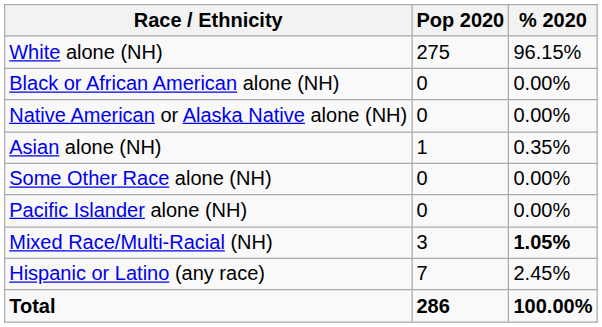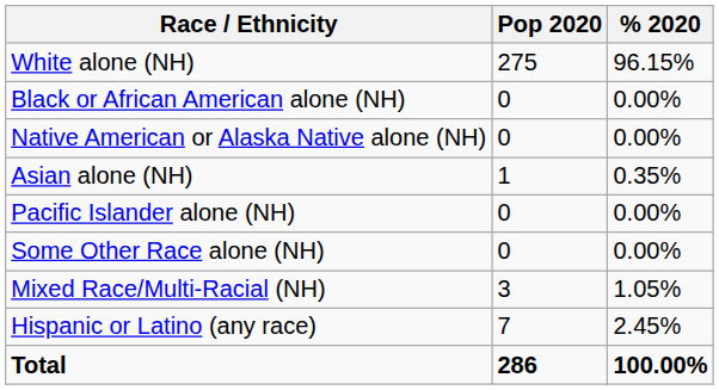 <table class="wikitable">
 <tr>
 <th>Race / Ethnicity</th>
 <th>Pop 2020</th>
 <th>% 2020</th>
 </tr>
 <tr>
 <td><a href='#'>White</a> alone (NH)</td>
 <td>275</td>
 <td>96.15%</td>
 </tr>
 <tr>
 <td><a href='#'>Black or African American</a> alone (NH)</td>
 <td>0</td>
 <td>0.00%</td>
 </tr>
 <tr>
 <td><a href='#'>Native American</a> or <a href='#'>Alaska Native</a> alone (NH)</td>
 <td>0</td>
 <td>0.00%</td>
 </tr>
 <tr>
 <td><a href='#'>Asian</a> alone (NH)</td>
 <td>1</td>
 <td>0.35%</td>
 </tr>
 <tr>
-<td><a href='#'>Some Other Race</a> alone (NH)</td>
+<td><a href='#'>Pacific Islander</a> alone (NH)</td>
 <td>0</td>
 <td>0.00%</td>
 </tr>
 <tr>
-<td><a href='#'>Pacific Islander</a> alone (NH)</td>
+<td><a href='#'>Some Other Race</a> alone (NH)</td>
 <td>0</td>
 <td>0.00%</td>
 </tr>
 <tr>
 <td><a href='#'>Mixed Race/Multi-Racial</a> (NH)</td>
 <td>3</td>
-<td><strong>1.05%</strong></td>
+<td>1.05%</td>
 </tr>
 <tr>
 <td><a href='#'>Hispanic or Latino</a> (any race)</td>
 <td>7</td>
 <td>2.45%</td>
 </tr>
 <tr>
 <td><strong>Total</strong></td>
 <td><strong>286</strong></td>
 <td><strong>100.00%</strong></td>
 </tr>
 </table>
